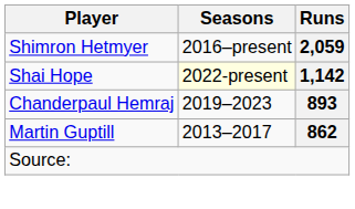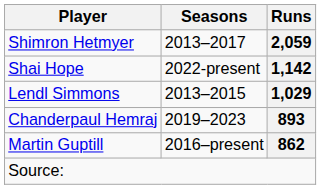 <table class="wikitable">
 <tr>
 <th>Player</th>
 <th>Seasons</th>
 <th>Runs</th>
 </tr>
 <tr>
 <td><a href='#'>Shimron Hetmyer</a></td>
-<td>2016–present</td>
+<td>2013–2017</td>
 <th>2,059</th>
 </tr>
 <tr>
 <td><a href='#'>Shai Hope</a></td>
-<td style="background: lightyellow;">2022-present</td>
+<td>2022-present</td>
 <th>1,142</th>
+</tr>
+<tr>
+<td><a href='#'>Lendl Simmons</a></td>
+<td>2013–2015</td>
+<th>1,029</th>
 </tr>
 <tr>
 <td><a href='#'>Chanderpaul Hemraj</a></td>
 <td>2019–2023</td>
 <th>893</th>
 </tr>
 <tr>
 <td><a href='#'>Martin Guptill</a></td>
-<td>2013–2017</td>
+<td>2016–present</td>
 <th>862</th>
 </tr>
 <tr>
 <td colspan="3" style="text-align:left">Source: </td>
 </tr>
 </table>
